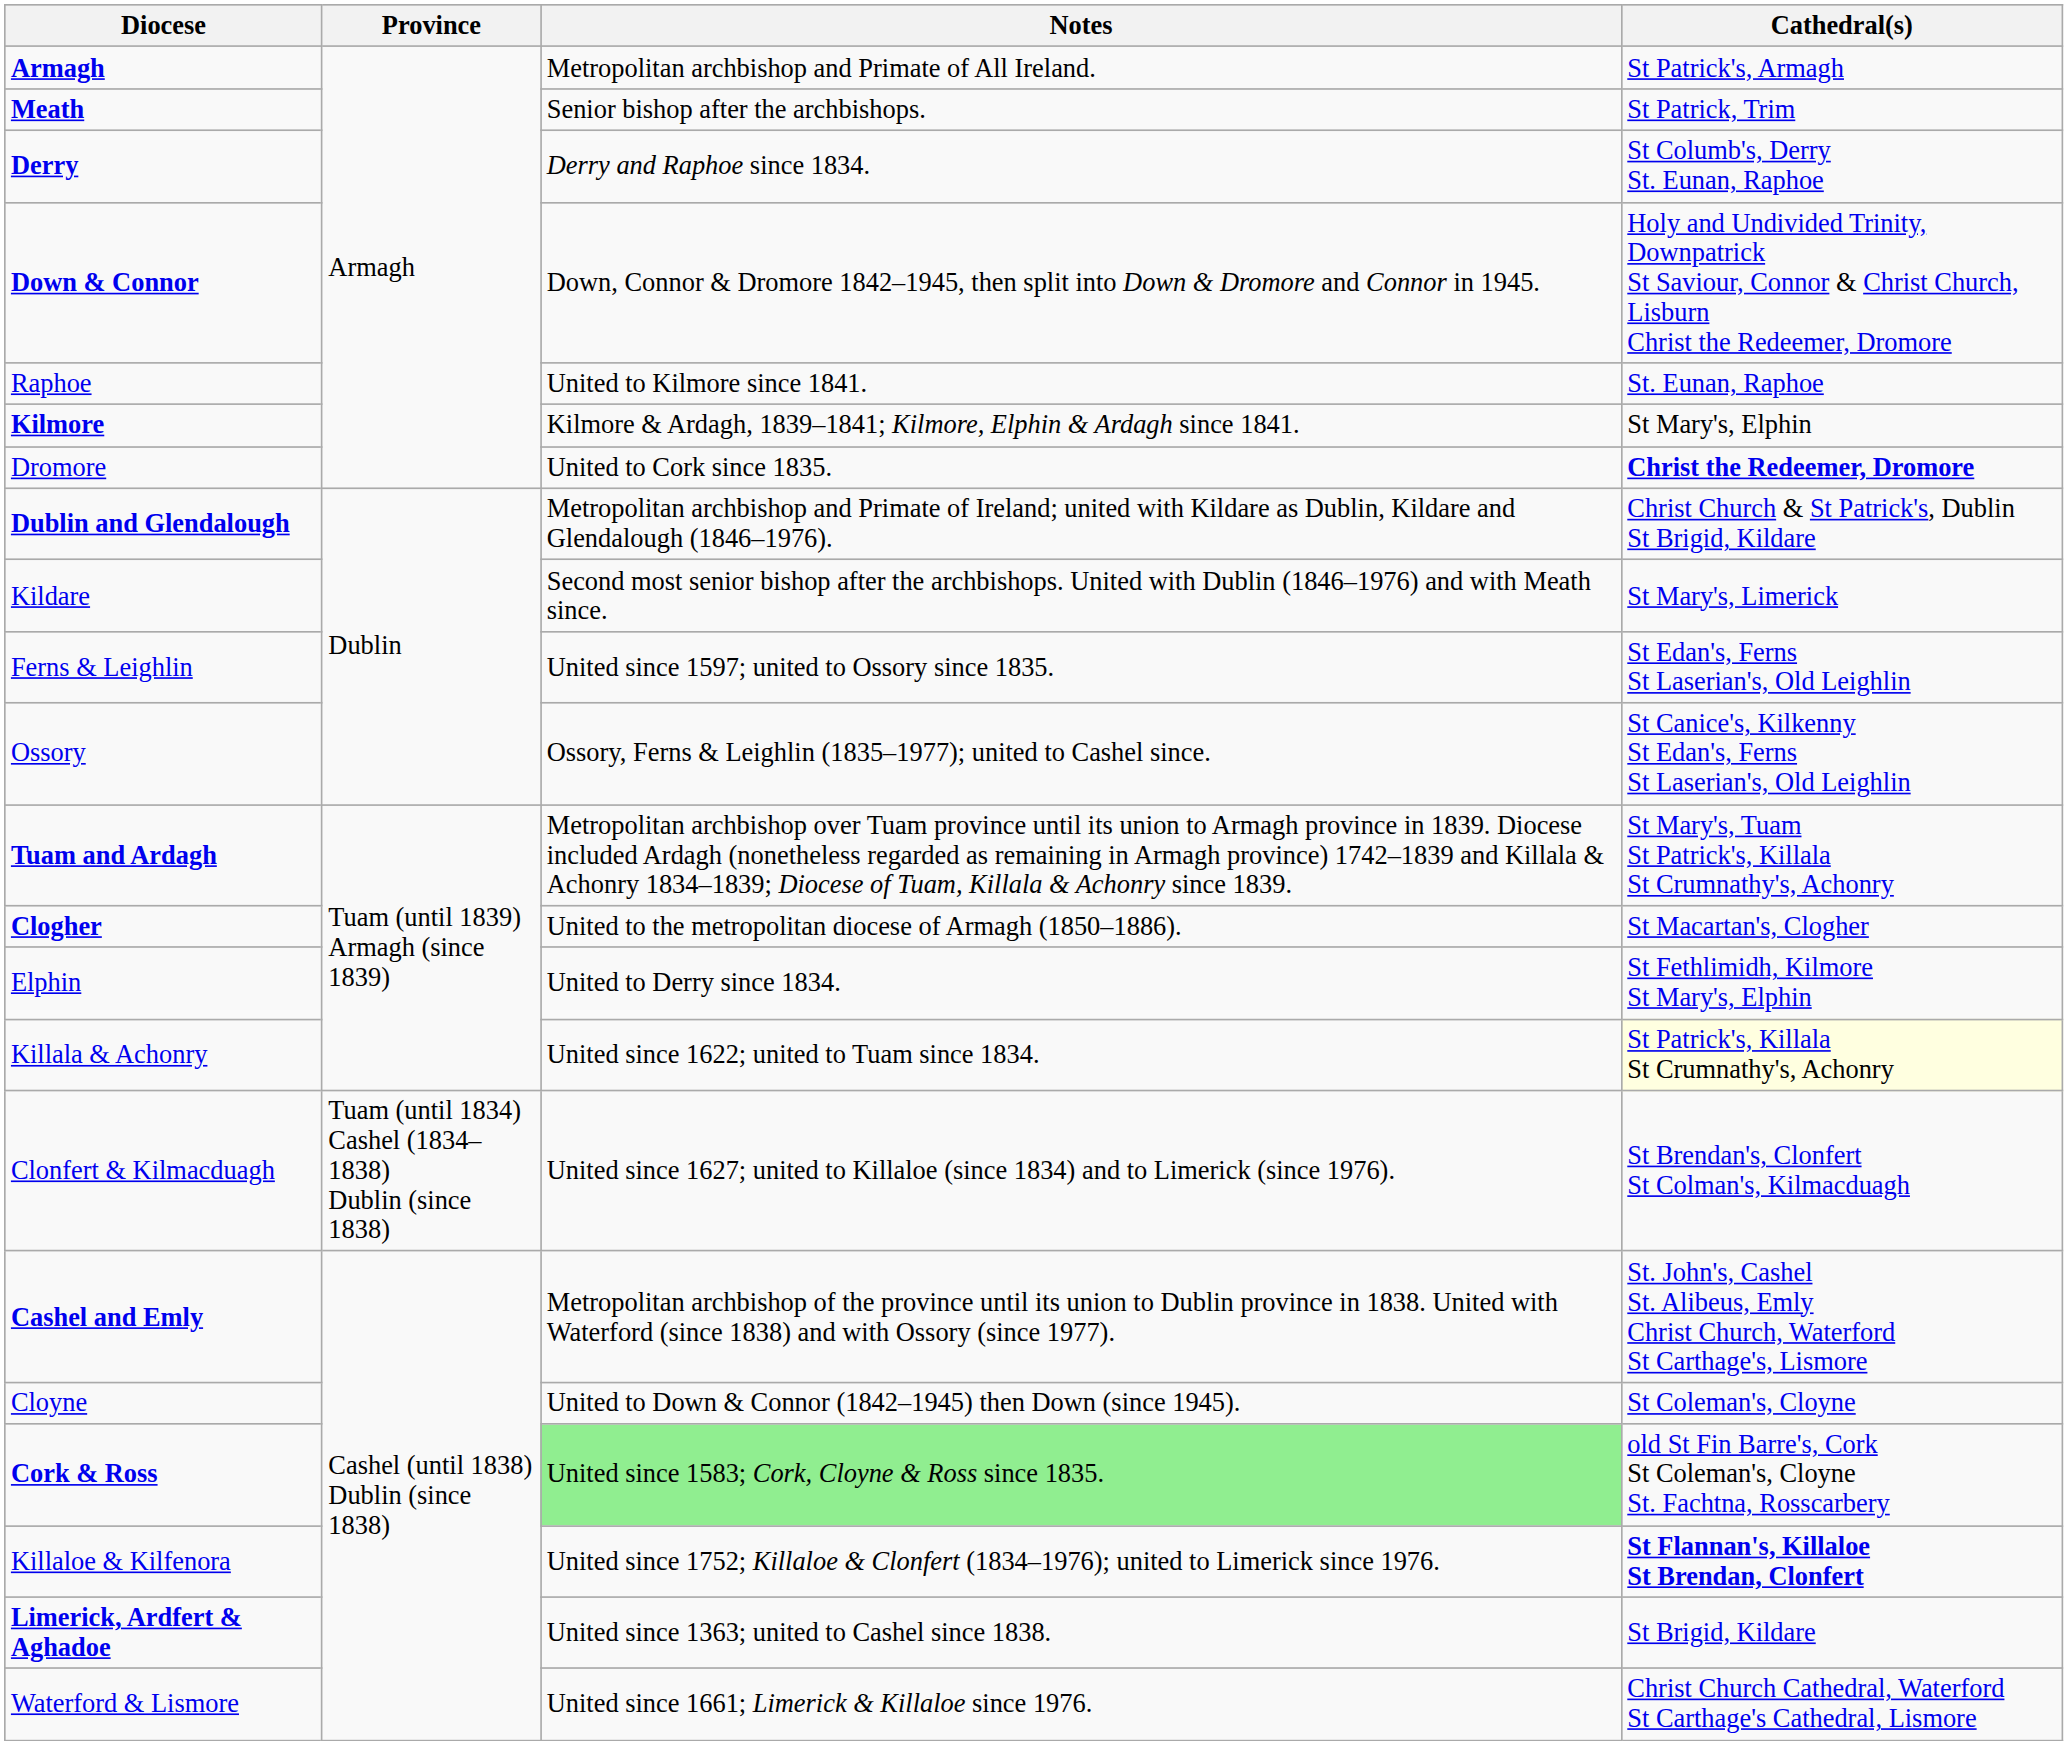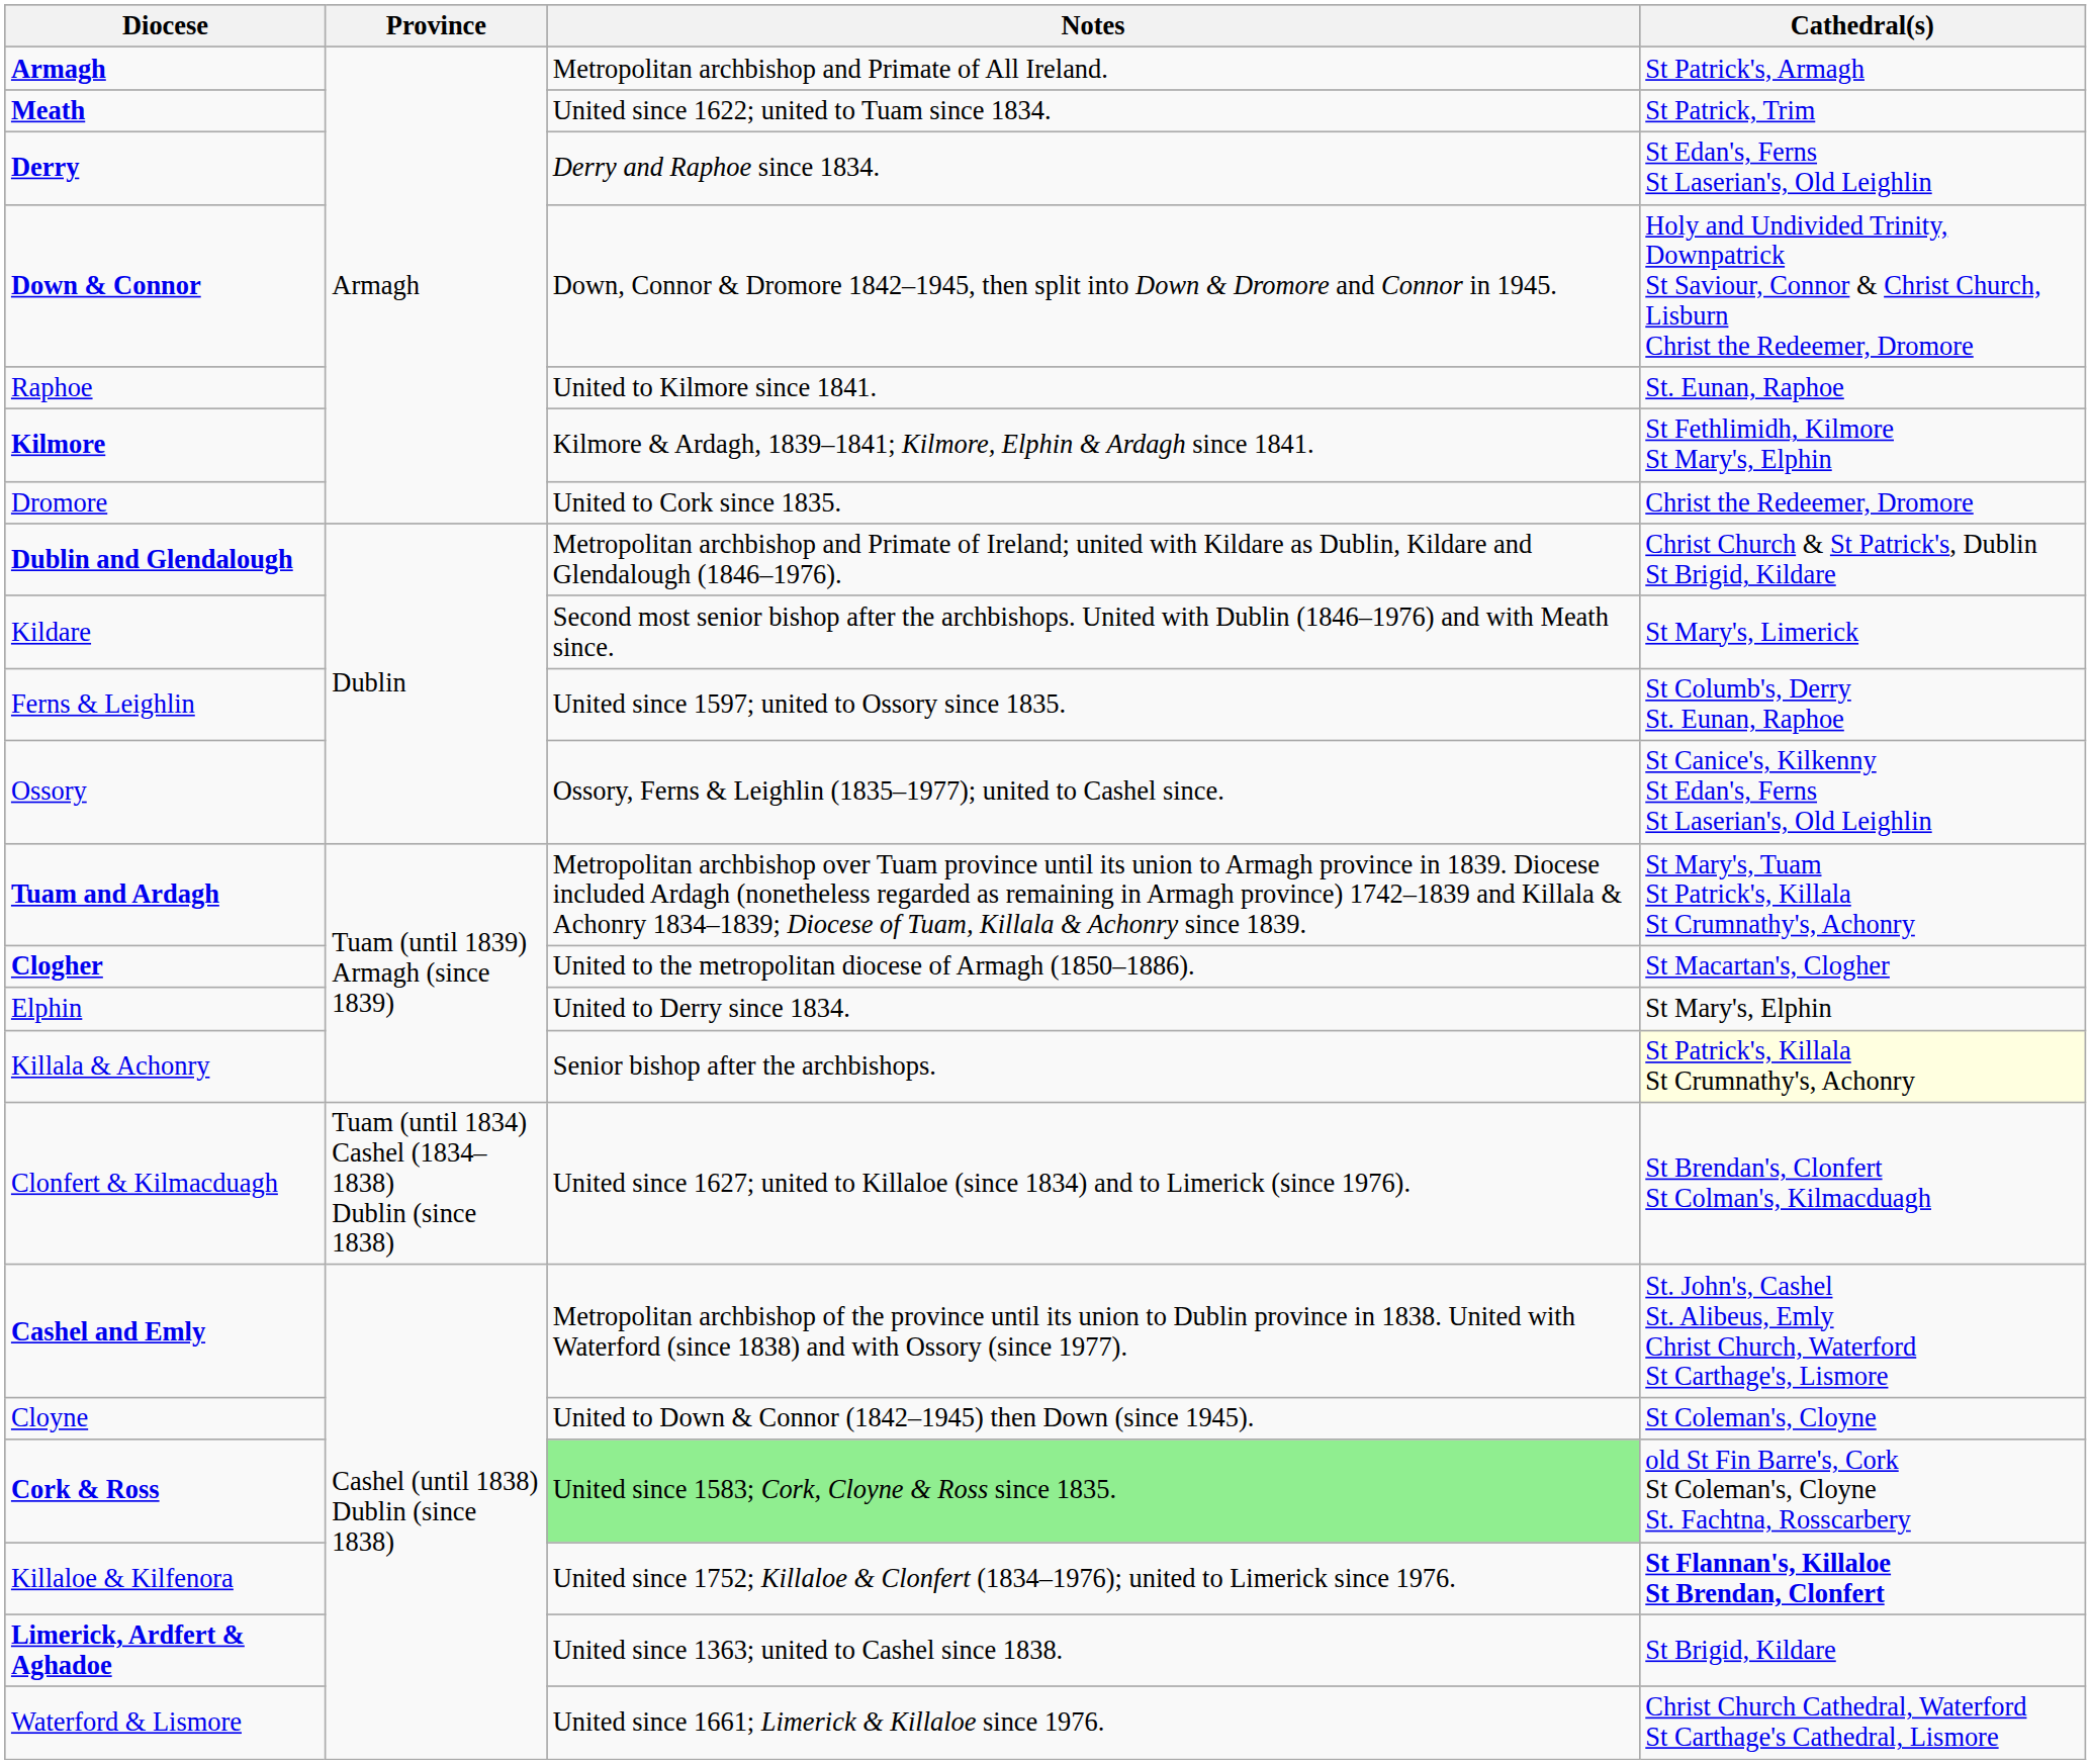 <table class="wikitable">
 <tr>
 <th width="185">Diocese</th>
 <th width="125">Province</th>
 <th>Notes</th>
 <th width="260">Cathedral(s)</th>
 </tr>
 <tr>
 <td><strong><a href='#'>Armagh</a></strong></td>
 <td rowspan="7">Armagh</td>
 <td>Metropolitan archbishop and Primate of All Ireland.</td>
 <td><a href='#'>St Patrick's, Armagh</a></td>
 </tr>
 <tr>
 <td><strong><a href='#'>Meath</a></strong></td>
-<td>Senior bishop after the archbishops.</td>
+<td>United since 1622; united to Tuam since 1834.</td>
 <td><a href='#'>St Patrick, Trim</a></td>
 </tr>
 <tr>
 <td><strong><a href='#'>Derry</a></strong></td>
 <td><em>Derry and Raphoe</em> since 1834.</td>
-<td><a href='#'>St Columb's, Derry</a><br><a href='#'>St. Eunan, Raphoe</a></td>
+<td><a href='#'>St Edan's, Ferns</a><br><a href='#'>St Laserian's, Old Leighlin</a></td>
 </tr>
 <tr>
 <td><strong><a href='#'>Down & Connor</a></strong></td>
 <td>Down, Connor & Dromore 1842–1945, then split into <em>Down & Dromore</em> and <em>Connor</em> in 1945.</td>
 <td><a href='#'>Holy and Undivided Trinity, Downpatrick</a><br><a href='#'>St Saviour, Connor</a> & <a href='#'>Christ Church, Lisburn</a><br><a href='#'>Christ the Redeemer, Dromore</a></td>
 </tr>
 <tr>
 <td><a href='#'>Raphoe</a></td>
 <td>United to Kilmore since 1841.</td>
 <td><a href='#'>St. Eunan, Raphoe</a></td>
 </tr>
 <tr>
 <td><strong><a href='#'>Kilmore</a></strong></td>
 <td>Kilmore & Ardagh, 1839–1841; <em>Kilmore, Elphin & Ardagh</em> since 1841.</td>
-<td>St Mary's, Elphin</td>
+<td><a href='#'>St Fethlimidh, Kilmore</a><br><a href='#'>St Mary's, Elphin</a></td>
 </tr>
 <tr>
 <td><a href='#'>Dromore</a></td>
 <td>United to Cork since 1835.</td>
-<td><strong><a href='#'>Christ the Redeemer, Dromore</a></strong></td>
+<td><a href='#'>Christ the Redeemer, Dromore</a></td>
 </tr>
 <tr>
 <td><strong><a href='#'>Dublin and Glendalough</a></strong></td>
 <td rowspan="4">Dublin</td>
 <td>Metropolitan archbishop and Primate of Ireland; united with Kildare as Dublin, Kildare and Glendalough (1846–1976).</td>
 <td><a href='#'>Christ Church</a> & <a href='#'>St Patrick's</a>, Dublin<br><a href='#'>St Brigid, Kildare</a></td>
 </tr>
 <tr>
 <td><a href='#'>Kildare</a></td>
 <td>Second most senior bishop after the archbishops. United with Dublin (1846–1976) and with Meath since.</td>
 <td><a href='#'>St Mary's, Limerick</a></td>
 </tr>
 <tr>
 <td><a href='#'>Ferns & Leighlin</a></td>
 <td>United since 1597; united to Ossory since 1835.</td>
-<td><a href='#'>St Edan's, Ferns</a><br><a href='#'>St Laserian's, Old Leighlin</a></td>
+<td><a href='#'>St Columb's, Derry</a><br><a href='#'>St. Eunan, Raphoe</a></td>
 </tr>
 <tr>
 <td><a href='#'>Ossory</a></td>
 <td>Ossory, Ferns & Leighlin (1835–1977); united to Cashel since.</td>
 <td><a href='#'>St Canice's, Kilkenny</a><br><a href='#'>St Edan's, Ferns</a><br><a href='#'>St Laserian's, Old Leighlin</a></td>
 </tr>
 <tr>
 <td><strong><a href='#'>Tuam and Ardagh</a></strong></td>
 <td rowspan="4">Tuam (until 1839)<br>Armagh (since 1839)</td>
 <td>Metropolitan archbishop over Tuam province until its union to Armagh province in 1839. Diocese included Ardagh (nonetheless regarded as remaining in Armagh province) 1742–1839 and Killala & Achonry 1834–1839; <em>Diocese of Tuam, Killala & Achonry</em> since 1839.</td>
 <td><a href='#'>St Mary's, Tuam</a><br><a href='#'>St Patrick's, Killala</a><br><a href='#'>St Crumnathy's, Achonry</a></td>
 </tr>
 <tr>
 <td><strong><a href='#'>Clogher</a></strong></td>
 <td>United to the metropolitan diocese of Armagh (1850–1886).</td>
 <td><a href='#'>St Macartan's, Clogher</a></td>
 </tr>
 <tr>
 <td><a href='#'>Elphin</a></td>
 <td>United to Derry since 1834.</td>
-<td><a href='#'>St Fethlimidh, Kilmore</a><br><a href='#'>St Mary's, Elphin</a></td>
+<td>St Mary's, Elphin</td>
 </tr>
 <tr>
 <td><a href='#'>Killala & Achonry</a></td>
-<td>United since 1622; united to Tuam since 1834.</td>
+<td>Senior bishop after the archbishops.</td>
 <td style="background: lightyellow;"><a href='#'>St Patrick's, Killala</a><br>St Crumnathy's, Achonry</td>
 </tr>
 <tr>
 <td><a href='#'>Clonfert & Kilmacduagh</a></td>
 <td>Tuam (until 1834)<br>Cashel (1834–1838)<br>Dublin (since 1838)</td>
 <td>United since 1627; united to Killaloe (since 1834) and to Limerick (since 1976).</td>
 <td><a href='#'>St Brendan's, Clonfert</a><br><a href='#'>St Colman's, Kilmacduagh</a></td>
 </tr>
 <tr>
 <td><strong><a href='#'>Cashel and Emly</a></strong></td>
 <td rowspan="6">Cashel (until 1838)<br>Dublin (since 1838)</td>
 <td>Metropolitan archbishop of the province until its union to Dublin province in 1838. United with Waterford (since 1838) and with Ossory (since 1977).</td>
 <td><a href='#'>St. John's, Cashel</a><br><a href='#'>St. Alibeus, Emly</a><br><a href='#'>Christ Church, Waterford</a><br><a href='#'>St Carthage's, Lismore</a></td>
 </tr>
 <tr>
 <td><a href='#'>Cloyne</a></td>
 <td>United to Down & Connor (1842–1945) then Down (since 1945).</td>
 <td><a href='#'>St Coleman's, Cloyne</a></td>
 </tr>
 <tr>
 <td><strong><a href='#'>Cork & Ross</a></strong></td>
 <td style="background: lightgreen;">United since 1583; <em>Cork, Cloyne & Ross</em> since 1835.</td>
 <td><a href='#'>old St Fin Barre's, Cork</a><br>St Coleman's, Cloyne<br><a href='#'>St. Fachtna, Rosscarbery</a></td>
 </tr>
 <tr>
 <td><a href='#'>Killaloe & Kilfenora</a></td>
 <td>United since 1752; <em>Killaloe & Clonfert</em> (1834–1976); united to Limerick since 1976.</td>
 <td><strong><a href='#'>St Flannan's, Killaloe</a><br><a href='#'>St Brendan, Clonfert</a></strong></td>
 </tr>
 <tr>
 <td><strong><a href='#'>Limerick, Ardfert & Aghadoe</a></strong></td>
 <td>United since 1363; united to Cashel since 1838.</td>
 <td><a href='#'>St Brigid, Kildare</a></td>
 </tr>
 <tr>
 <td><a href='#'>Waterford & Lismore</a></td>
 <td>United since 1661; <em>Limerick & Killaloe</em> since 1976.</td>
 <td><a href='#'>Christ Church Cathedral, Waterford</a><br><a href='#'>St Carthage's Cathedral, Lismore</a></td>
 </tr>
 </table>
